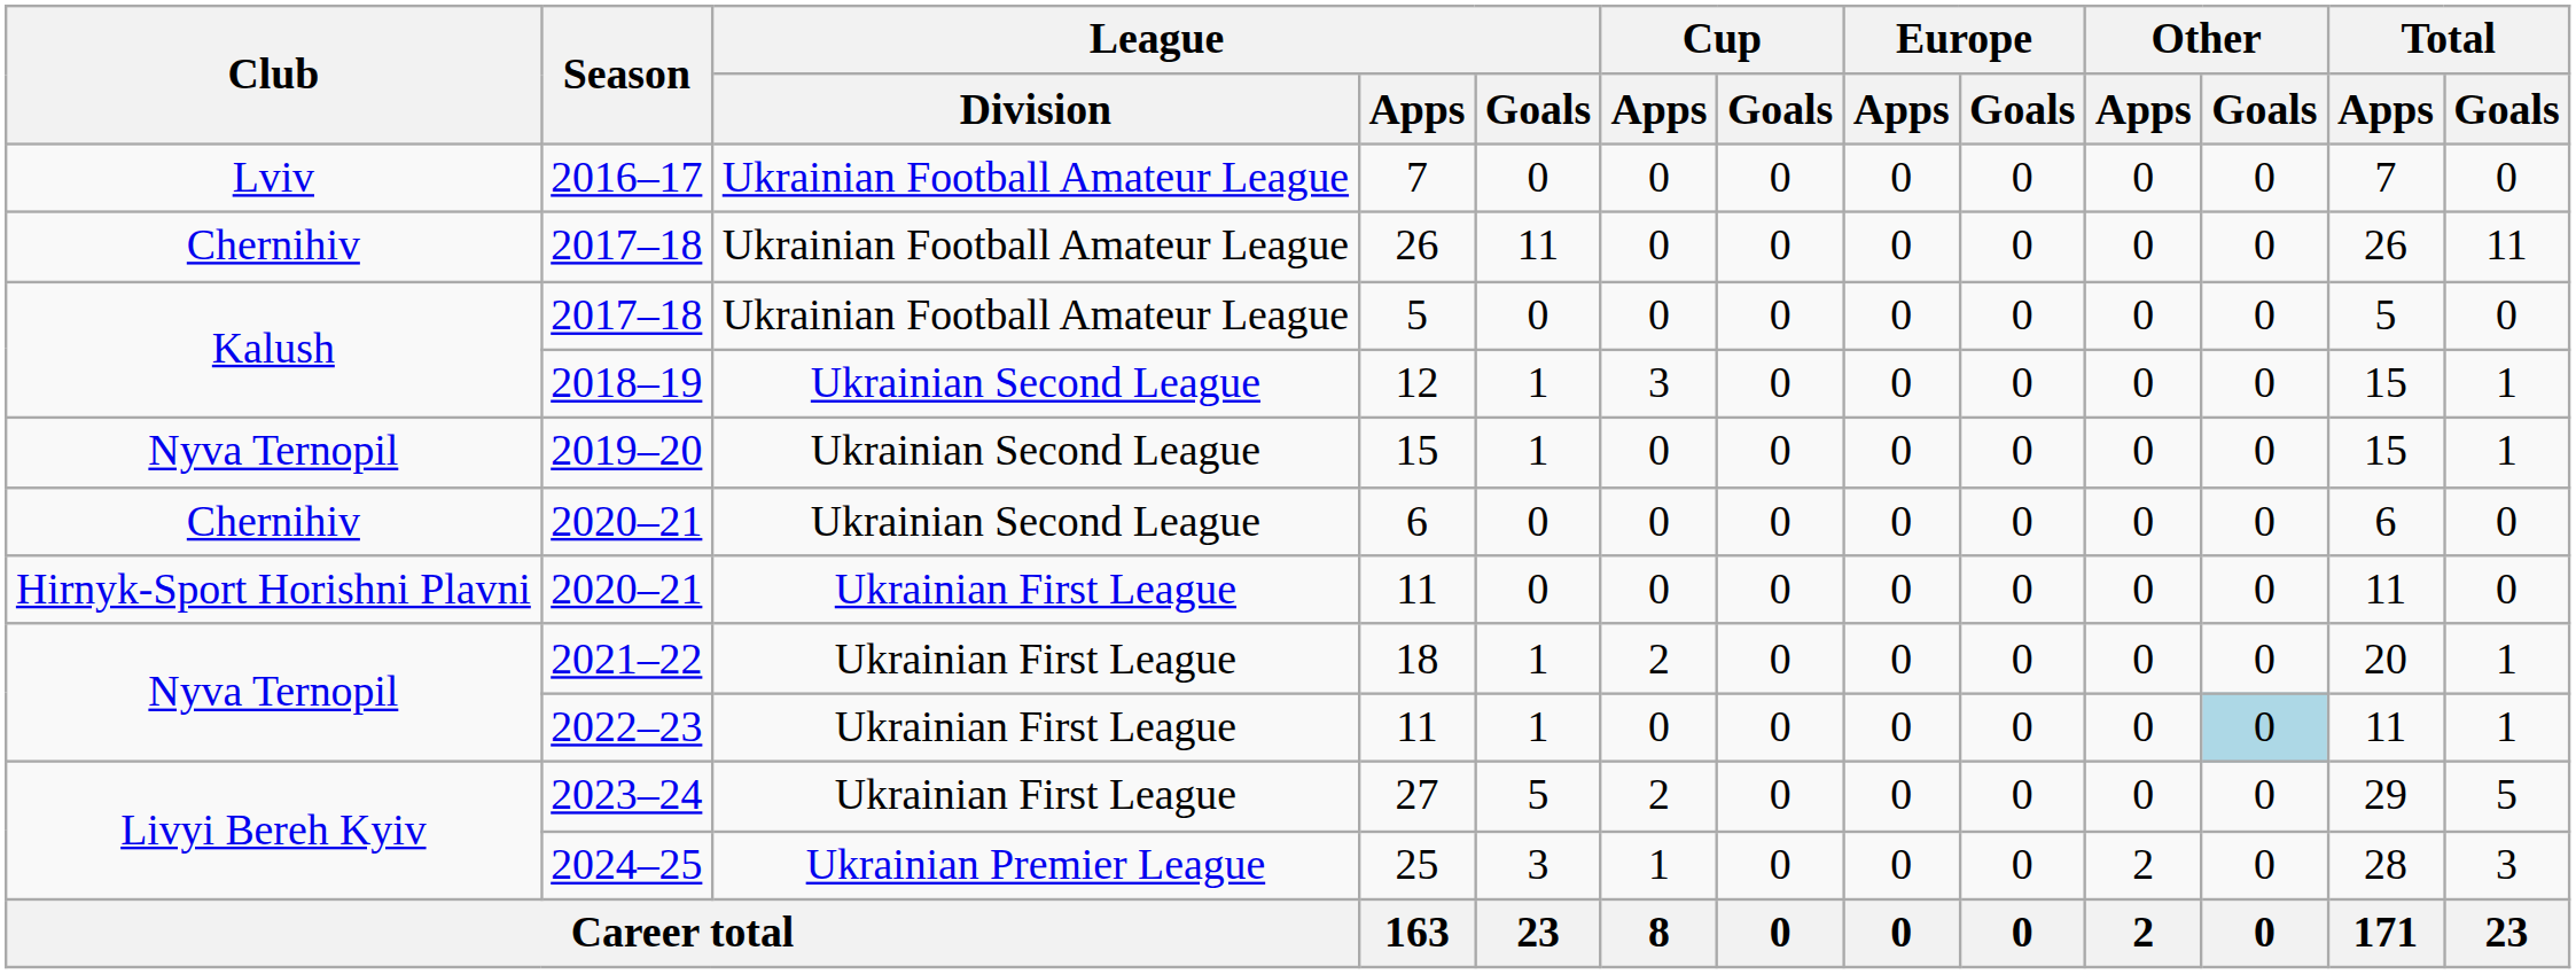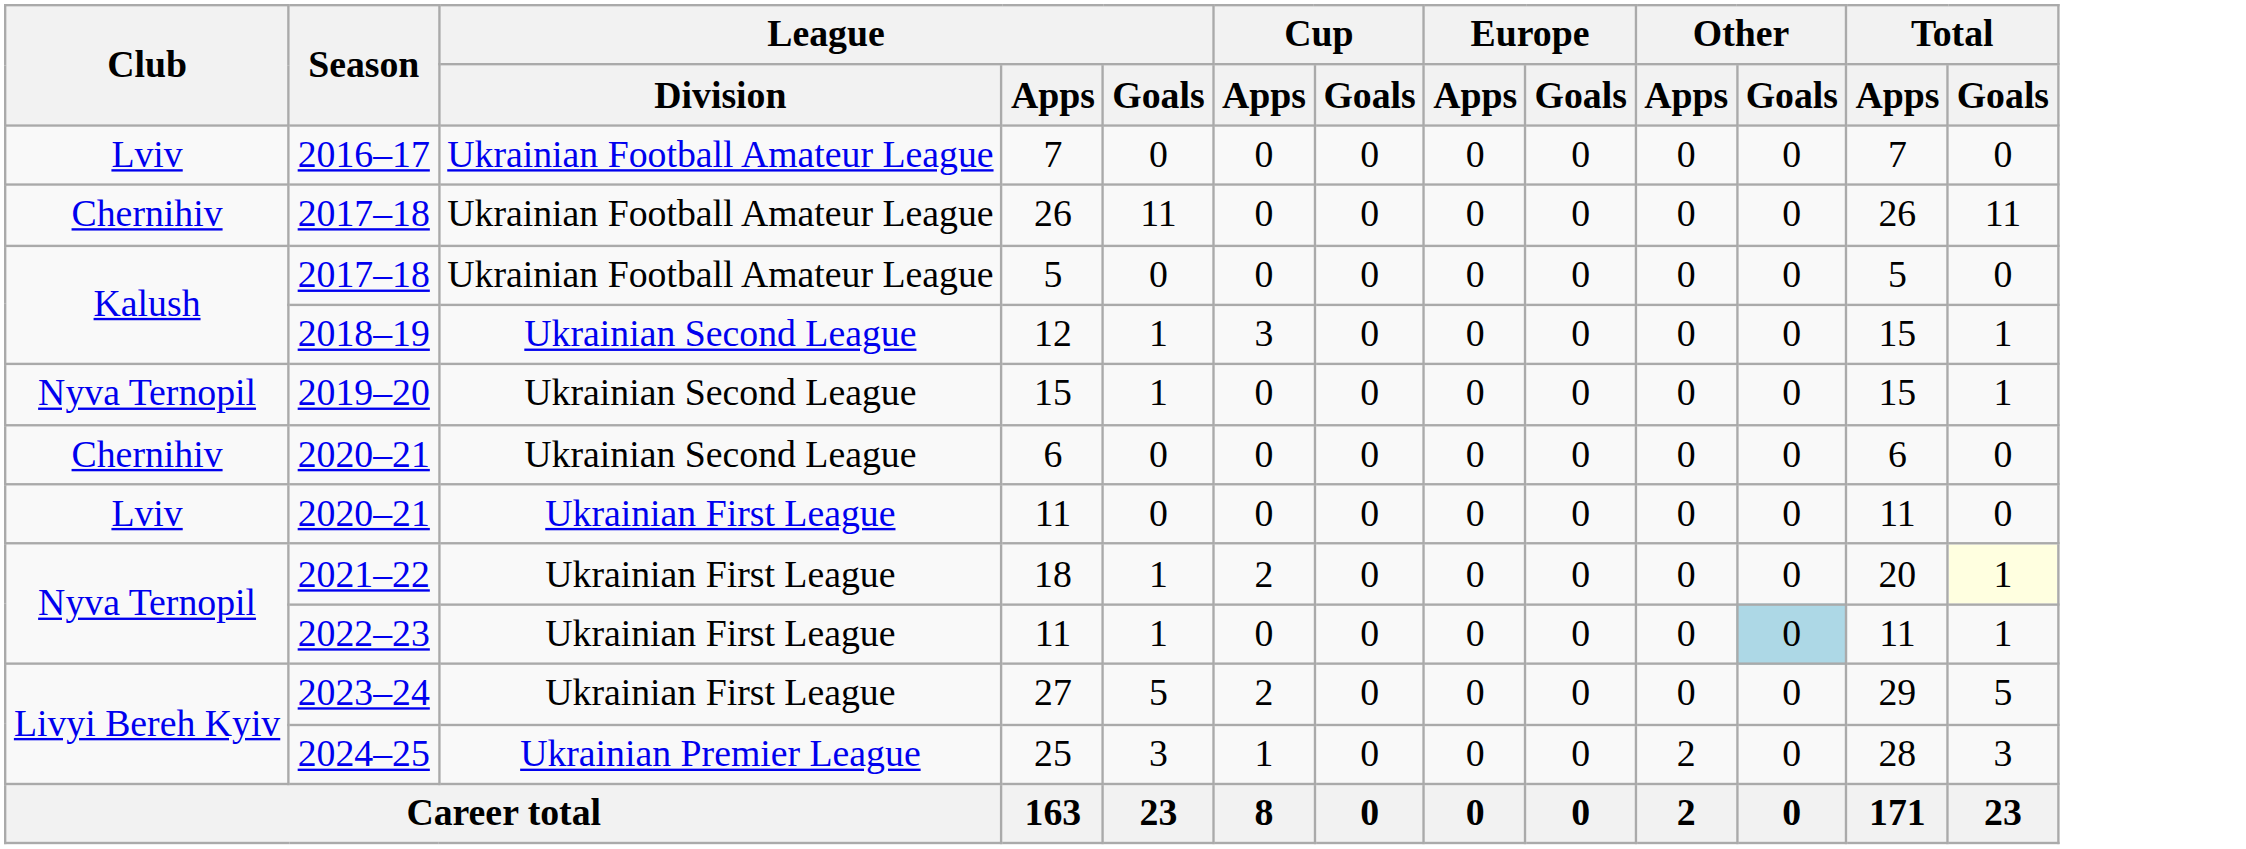 <table class="wikitable" style="text-align:center">
 <tr>
 <th rowspan="2">Club</th>
 <th rowspan="2">Season</th>
 <th colspan="3">League</th>
 <th colspan="2">Cup</th>
 <th colspan="2">Europe</th>
 <th colspan="2">Other</th>
 <th colspan="2">Total</th>
 </tr>
 <tr>
 <th>Division</th>
 <th>Apps</th>
 <th>Goals</th>
 <th>Apps</th>
 <th>Goals</th>
 <th>Apps</th>
 <th>Goals</th>
 <th>Apps</th>
 <th>Goals</th>
 <th>Apps</th>
 <th>Goals</th>
 </tr>
 <tr>
 <td rowspan="1"><a href='#'>Lviv</a></td>
 <td><a href='#'>2016–17</a></td>
 <td><a href='#'>Ukrainian Football Amateur League</a></td>
 <td>7</td>
 <td>0</td>
 <td>0</td>
 <td>0</td>
 <td>0</td>
 <td>0</td>
 <td>0</td>
 <td>0</td>
 <td>7</td>
 <td>0</td>
 </tr>
 <tr>
 <td rowspan="1"><a href='#'>Chernihiv</a></td>
 <td><a href='#'>2017–18</a></td>
 <td>Ukrainian Football Amateur League</td>
 <td>26</td>
 <td>11</td>
 <td>0</td>
 <td>0</td>
 <td>0</td>
 <td>0</td>
 <td>0</td>
 <td>0</td>
 <td>26</td>
 <td>11</td>
 </tr>
 <tr>
 <td rowspan="2"><a href='#'>Kalush</a></td>
 <td><a href='#'>2017–18</a></td>
 <td>Ukrainian Football Amateur League</td>
 <td>5</td>
 <td>0</td>
 <td>0</td>
 <td>0</td>
 <td>0</td>
 <td>0</td>
 <td>0</td>
 <td>0</td>
 <td>5</td>
 <td>0</td>
 </tr>
 <tr>
 <td><a href='#'>2018–19</a></td>
 <td><a href='#'>Ukrainian Second League</a></td>
 <td>12</td>
 <td>1</td>
 <td>3</td>
 <td>0</td>
 <td>0</td>
 <td>0</td>
 <td>0</td>
 <td>0</td>
 <td>15</td>
 <td>1</td>
 </tr>
 <tr>
 <td rowspan="1"><a href='#'>Nyva Ternopil</a></td>
 <td><a href='#'>2019–20</a></td>
 <td>Ukrainian Second League</td>
 <td>15</td>
 <td>1</td>
 <td>0</td>
 <td>0</td>
 <td>0</td>
 <td>0</td>
 <td>0</td>
 <td>0</td>
 <td>15</td>
 <td>1</td>
 </tr>
 <tr>
 <td rowspan="1"><a href='#'>Chernihiv</a></td>
 <td><a href='#'>2020–21</a></td>
 <td>Ukrainian Second League</td>
 <td>6</td>
 <td>0</td>
 <td>0</td>
 <td>0</td>
 <td>0</td>
 <td>0</td>
 <td>0</td>
 <td>0</td>
 <td>6</td>
 <td>0</td>
 </tr>
 <tr>
-<td rowspan="1"><a href='#'>Hirnyk-Sport Horishni Plavni</a></td>
+<td rowspan="1"><a href='#'>Lviv</a></td>
 <td><a href='#'>2020–21</a></td>
 <td><a href='#'>Ukrainian First League</a></td>
 <td>11</td>
 <td>0</td>
 <td>0</td>
 <td>0</td>
 <td>0</td>
 <td>0</td>
 <td>0</td>
 <td>0</td>
 <td>11</td>
 <td>0</td>
 </tr>
 <tr>
 <td rowspan="2"><a href='#'>Nyva Ternopil</a></td>
 <td><a href='#'>2021–22</a></td>
 <td>Ukrainian First League</td>
 <td>18</td>
 <td>1</td>
 <td>2</td>
 <td>0</td>
 <td>0</td>
 <td>0</td>
 <td>0</td>
 <td>0</td>
 <td>20</td>
-<td>1</td>
+<td style="background: lightyellow;">1</td>
 </tr>
 <tr>
 <td><a href='#'>2022–23</a></td>
 <td>Ukrainian First League</td>
 <td>11</td>
 <td>1</td>
 <td>0</td>
 <td>0</td>
 <td>0</td>
 <td>0</td>
 <td>0</td>
 <td style="background: lightblue;">0</td>
 <td>11</td>
 <td>1</td>
 </tr>
 <tr>
 <td rowspan="2"><a href='#'>Livyi Bereh Kyiv</a></td>
 <td><a href='#'>2023–24</a></td>
 <td>Ukrainian First League</td>
 <td>27</td>
 <td>5</td>
 <td>2</td>
 <td>0</td>
 <td>0</td>
 <td>0</td>
 <td>0</td>
 <td>0</td>
 <td>29</td>
 <td>5</td>
 </tr>
 <tr>
 <td><a href='#'>2024–25</a></td>
 <td><a href='#'>Ukrainian Premier League</a></td>
 <td>25</td>
 <td>3</td>
 <td>1</td>
 <td>0</td>
 <td>0</td>
 <td>0</td>
 <td>2</td>
 <td>0</td>
 <td>28</td>
 <td>3</td>
 </tr>
 <tr>
 <th colspan="3">Career total</th>
 <th>163</th>
 <th>23</th>
 <th>8</th>
 <th>0</th>
 <th>0</th>
 <th>0</th>
 <th>2</th>
 <th>0</th>
 <th>171</th>
 <th>23</th>
 </tr>
 </table>
